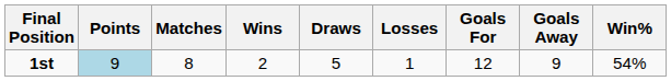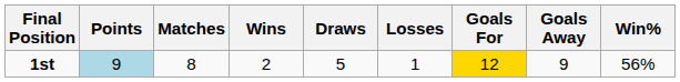 <table class="wikitable" style="font-size: 95%; text-align: center;">
 <tr>
 <th width=60>Final Position</th>
 <th width=60>Points</th>
 <th width=60>Matches</th>
 <th width=60>Wins</th>
 <th width=60>Draws</th>
 <th width=60>Losses</th>
 <th width=60>Goals For</th>
 <th width=60>Goals Away</th>
 <th width=60>Win%</th>
 </tr>
 <tr>
 <td><strong>1st</strong></td>
 <td style="background: lightblue;">9</td>
 <td>8</td>
 <td>2</td>
 <td>5</td>
 <td>1</td>
-<td>12</td>
+<td style="background: gold;">12</td>
 <td>9</td>
-<td>54%</td>
+<td>56%</td>
 </tr>
 </table>
